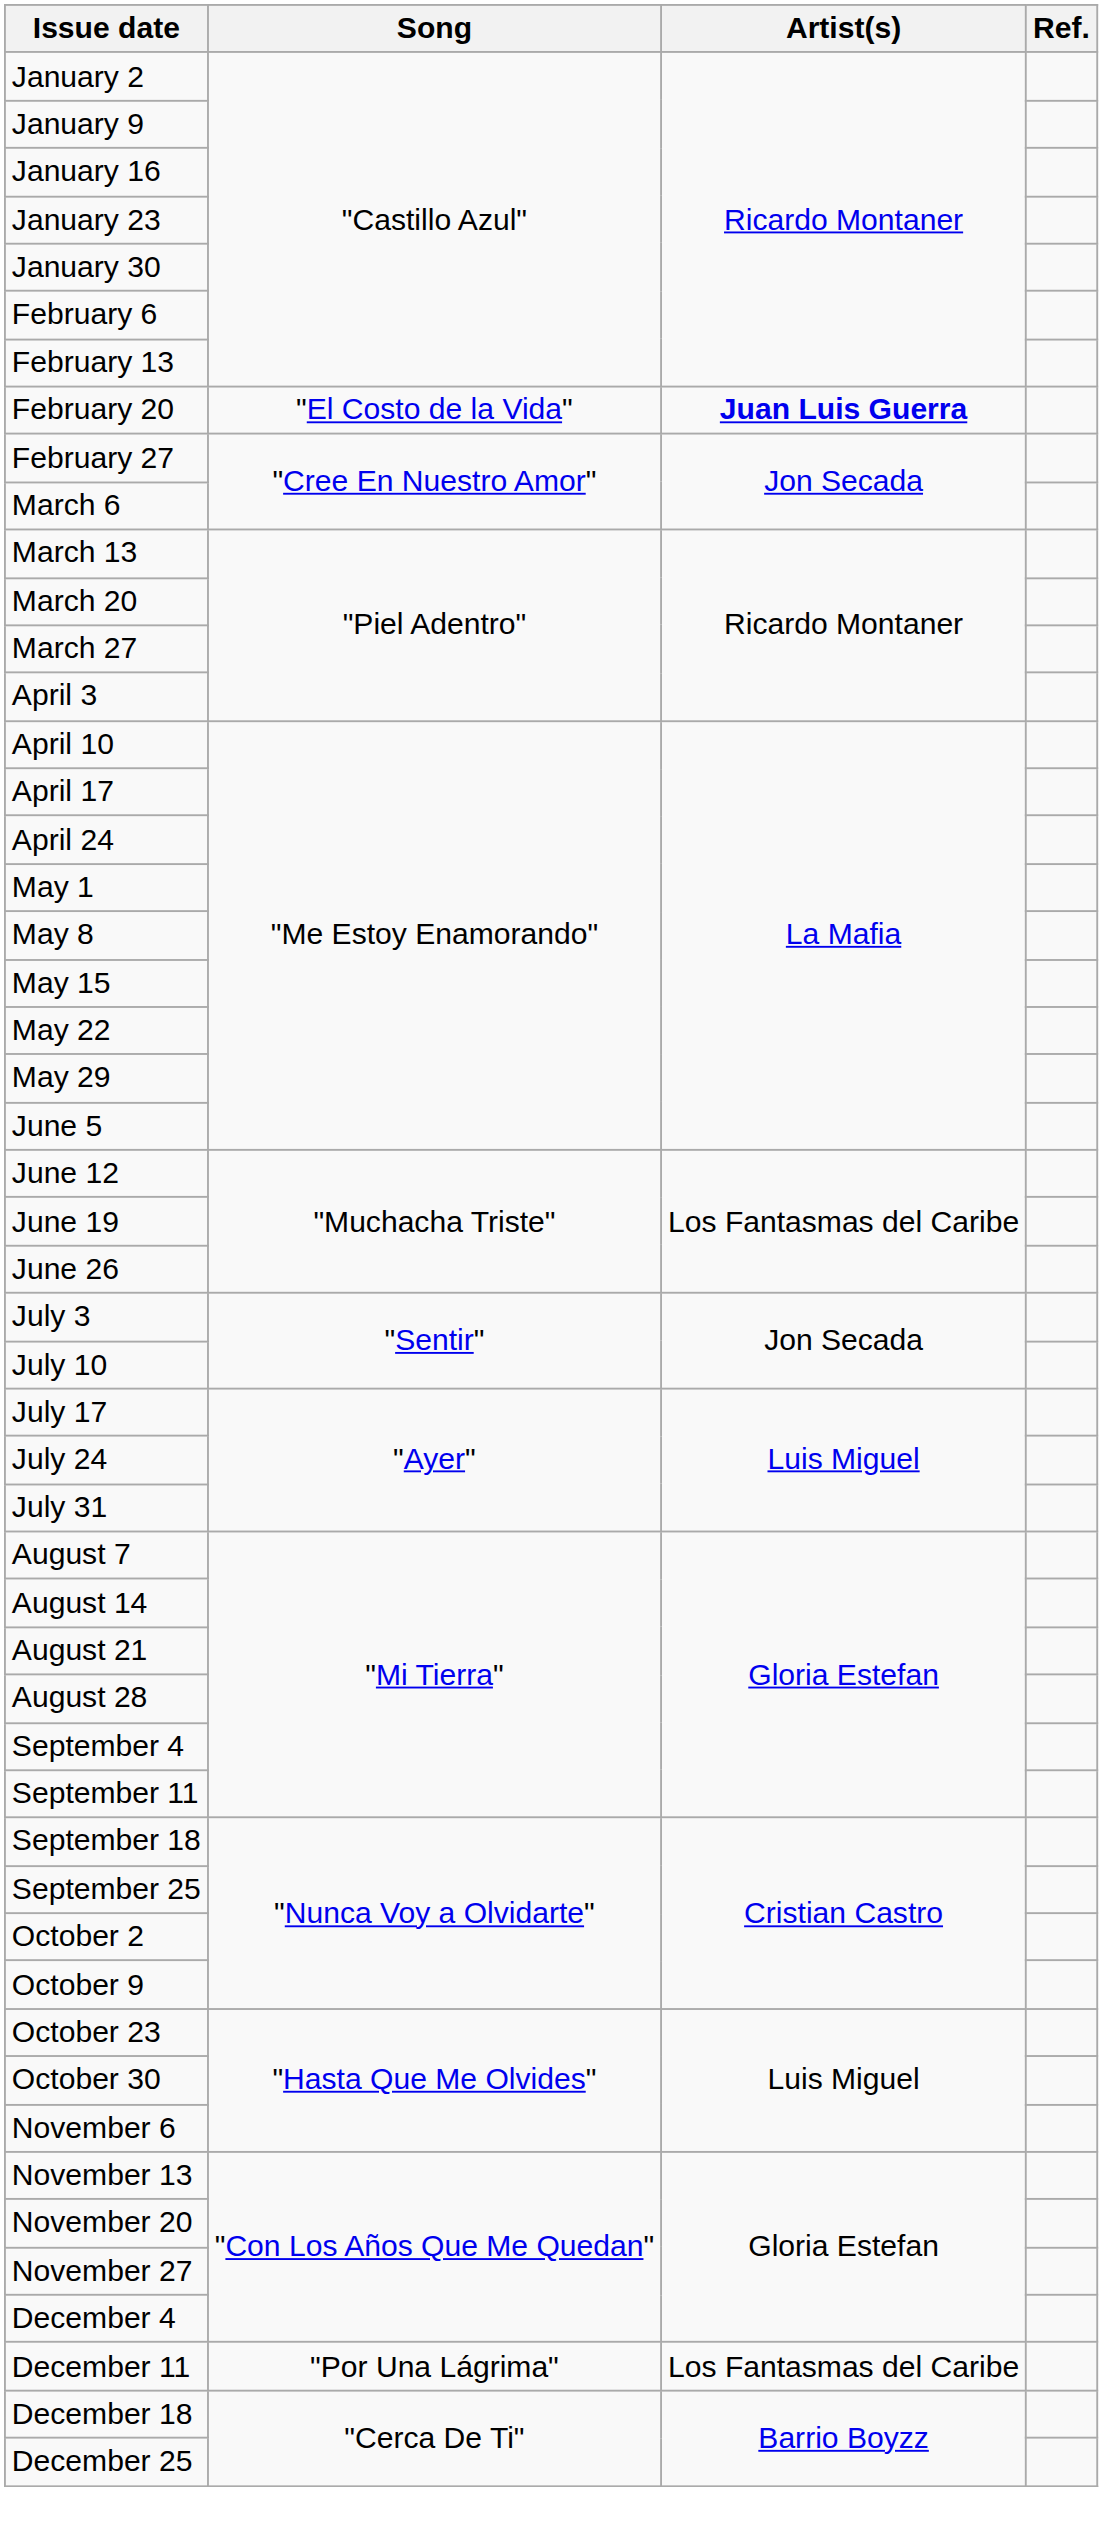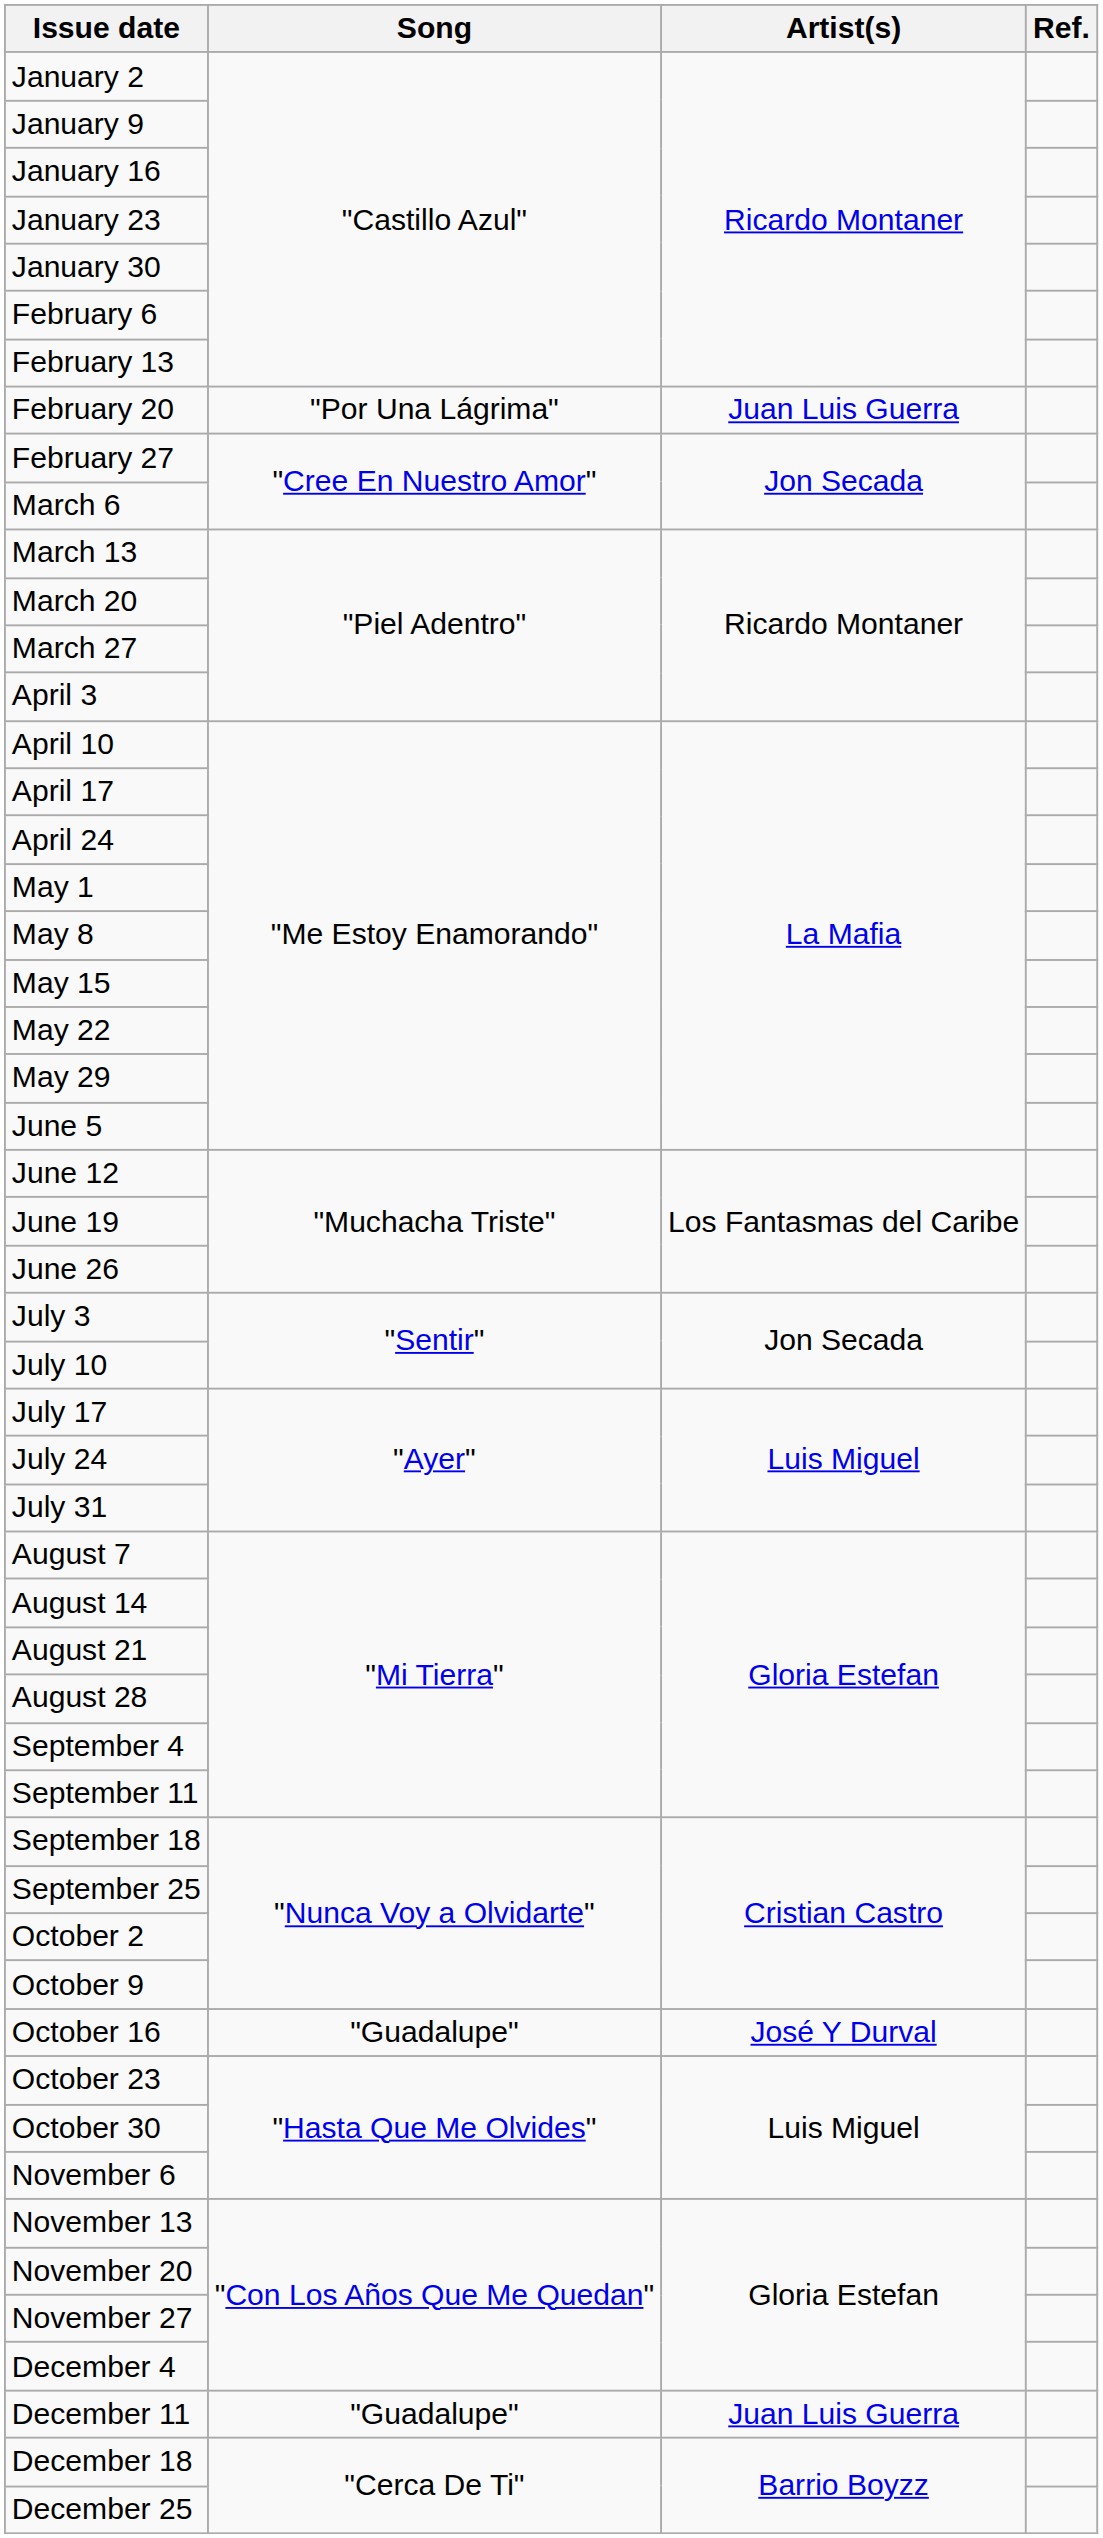 <table class="wikitable">
 <tr>
 <th style="text-align: center;">Issue date</th>
 <th style="text-align: center;">Song</th>
 <th style="text-align: center;">Artist(s)</th>
 <th style="text-align: center;">Ref.</th>
 </tr>
 <tr>
 <td>January 2</td>
 <td style="text-align: center;" rowspan="7">"Castillo Azul"</td>
 <td style="text-align: center;" rowspan="7"><a href='#'>Ricardo Montaner</a></td>
 <td style="text-align: center;"></td>
 </tr>
 <tr>
 <td>January 9</td>
 <td style="text-align: center;"></td>
 </tr>
 <tr>
 <td>January 16</td>
 <td style="text-align: center;"></td>
 </tr>
 <tr>
 <td>January 23</td>
 <td style="text-align: center;"></td>
 </tr>
 <tr>
 <td>January 30</td>
 <td style="text-align: center;"></td>
 </tr>
 <tr>
 <td>February 6</td>
 <td style="text-align: center;"></td>
 </tr>
 <tr>
 <td>February 13</td>
 <td style="text-align: center;"></td>
 </tr>
 <tr>
 <td>February 20</td>
-<td style="text-align: center;" rowspan="1">"<a href='#'>El Costo de la Vida</a>"</td>
-<td style="text-align: center;" rowspan="1"><strong><a href='#'>Juan Luis Guerra</a></strong></td>
+<td style="text-align: center;" rowspan="1">"Por Una Lágrima"</td>
+<td style="text-align: center;" rowspan="1"><a href='#'>Juan Luis Guerra</a></td>
 <td style="text-align: center;"></td>
 </tr>
 <tr>
 <td>February 27</td>
 <td style="text-align: center;" rowspan="2">"<a href='#'>Cree En Nuestro Amor</a>"</td>
 <td style="text-align: center;" rowspan="2"><a href='#'>Jon Secada</a></td>
 <td style="text-align: center;"></td>
 </tr>
 <tr>
 <td>March 6</td>
 <td style="text-align: center;"></td>
 </tr>
 <tr>
 <td>March 13</td>
 <td style="text-align: center;" rowspan="4">"Piel Adentro"</td>
 <td style="text-align: center;" rowspan="4">Ricardo Montaner</td>
 <td style="text-align: center;"></td>
 </tr>
 <tr>
 <td>March 20</td>
 <td style="text-align: center;"></td>
 </tr>
 <tr>
 <td>March 27</td>
 <td style="text-align: center;"></td>
 </tr>
 <tr>
 <td>April 3</td>
 <td style="text-align: center;"></td>
 </tr>
 <tr>
 <td>April 10</td>
 <td style="text-align: center;" rowspan="9">"Me Estoy Enamorando"</td>
 <td style="text-align: center;" rowspan="9"><a href='#'>La Mafia</a></td>
 <td style="text-align: center;"></td>
 </tr>
 <tr>
 <td>April 17</td>
 <td style="text-align: center;"></td>
 </tr>
 <tr>
 <td>April 24</td>
 <td style="text-align: center;"></td>
 </tr>
 <tr>
 <td>May 1</td>
 <td style="text-align: center;"></td>
 </tr>
 <tr>
 <td>May 8</td>
 <td style="text-align: center;"></td>
 </tr>
 <tr>
 <td>May 15</td>
 <td style="text-align: center;"></td>
 </tr>
 <tr>
 <td>May 22</td>
 <td style="text-align: center;"></td>
 </tr>
 <tr>
 <td>May 29</td>
 <td style="text-align: center;"></td>
 </tr>
 <tr>
 <td>June 5</td>
 <td style="text-align: center;"></td>
 </tr>
 <tr>
 <td>June 12</td>
 <td style="text-align: center;" rowspan="3">"Muchacha Triste"</td>
 <td style="text-align: center;" rowspan="3">Los Fantasmas del Caribe</td>
 <td style="text-align: center;"></td>
 </tr>
 <tr>
 <td>June 19</td>
 <td style="text-align: center;"></td>
 </tr>
 <tr>
 <td>June 26</td>
 <td style="text-align: center;"></td>
 </tr>
 <tr>
 <td>July 3</td>
 <td style="text-align: center;" rowspan="2">"<a href='#'>Sentir</a>"</td>
 <td style="text-align: center;" rowspan="2">Jon Secada</td>
 <td style="text-align: center;"></td>
 </tr>
 <tr>
 <td>July 10</td>
 <td style="text-align: center;"></td>
 </tr>
 <tr>
 <td>July 17</td>
 <td style="text-align: center;" rowspan="3">"<a href='#'>Ayer</a>"</td>
 <td style="text-align: center;" rowspan="3"><a href='#'>Luis Miguel</a></td>
 <td style="text-align: center;"></td>
 </tr>
 <tr>
 <td>July 24</td>
 <td style="text-align: center;"></td>
 </tr>
 <tr>
 <td>July 31</td>
 <td style="text-align: center;"></td>
 </tr>
 <tr>
 <td>August 7</td>
 <td style="text-align: center;" rowspan="6">"<a href='#'>Mi Tierra</a>"</td>
 <td style="text-align: center;" rowspan="6"><a href='#'>Gloria Estefan</a></td>
 <td style="text-align: center;"></td>
 </tr>
 <tr>
 <td>August 14</td>
 <td style="text-align: center;"></td>
 </tr>
 <tr>
 <td>August 21</td>
 <td style="text-align: center;"></td>
 </tr>
 <tr>
 <td>August 28</td>
 <td style="text-align: center;"></td>
 </tr>
 <tr>
 <td>September 4</td>
 <td style="text-align: center;"></td>
 </tr>
 <tr>
 <td>September 11</td>
 <td style="text-align: center;"></td>
 </tr>
 <tr>
 <td>September 18</td>
 <td style="text-align: center;" rowspan="4">"<a href='#'>Nunca Voy a Olvidarte</a>"</td>
 <td style="text-align: center;" rowspan="4"><a href='#'>Cristian Castro</a></td>
 <td style="text-align: center;"></td>
 </tr>
 <tr>
 <td>September 25</td>
 <td style="text-align: center;"></td>
 </tr>
 <tr>
 <td>October 2</td>
 <td style="text-align: center;"></td>
 </tr>
 <tr>
 <td>October 9</td>
 <td style="text-align: center;"></td>
 </tr>
 <tr>
+<td>October 16</td>
+<td style="text-align: center;" rowspan="1">"Guadalupe"</td>
+<td style="text-align: center;" rowspan="1"><a href='#'>José Y Durval</a></td>
+<td style="text-align: center;"></td>
+</tr>
+<tr>
 <td>October 23</td>
 <td style="text-align: center;" rowspan="3">"<a href='#'>Hasta Que Me Olvides</a>"</td>
 <td style="text-align: center;" rowspan="3">Luis Miguel</td>
 <td style="text-align: center;"></td>
 </tr>
 <tr>
 <td>October 30</td>
 <td style="text-align: center;"></td>
 </tr>
 <tr>
 <td>November 6</td>
 <td style="text-align: center;"></td>
 </tr>
 <tr>
 <td>November 13</td>
 <td style="text-align: center;" rowspan="4">"<a href='#'>Con Los Años Que Me Quedan</a>"</td>
 <td style="text-align: center;" rowspan="4">Gloria Estefan</td>
 <td style="text-align: center;"></td>
 </tr>
 <tr>
 <td>November 20</td>
 <td style="text-align: center;"></td>
 </tr>
 <tr>
 <td>November 27</td>
 <td style="text-align: center;"></td>
 </tr>
 <tr>
 <td>December 4</td>
 <td style="text-align: center;"></td>
 </tr>
 <tr>
 <td>December 11</td>
-<td style="text-align: center;" rowspan="1">"Por Una Lágrima"</td>
-<td style="text-align: center;" rowspan="1">Los Fantasmas del Caribe</td>
+<td style="text-align: center;" rowspan="1">"Guadalupe"</td>
+<td style="text-align: center;" rowspan="1"><a href='#'>Juan Luis Guerra</a></td>
 <td style="text-align: center;"></td>
 </tr>
 <tr>
 <td>December 18</td>
 <td style="text-align: center;" rowspan="2">"Cerca De Ti"</td>
 <td style="text-align: center;" rowspan="2"><a href='#'>Barrio Boyzz</a></td>
 <td style="text-align: center;"></td>
 </tr>
 <tr>
 <td>December 25</td>
 <td style="text-align: center;"></td>
 </tr>
 <tr>
 </tr>
 </table>
